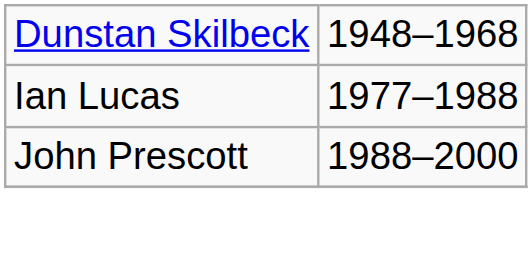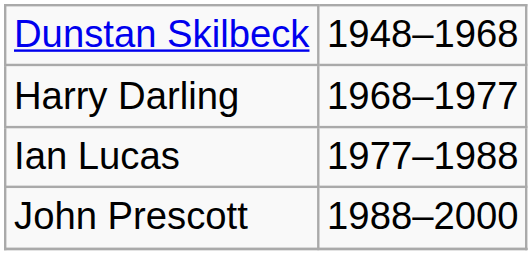 <table class="wikitable">
 <tr>
 <td><a href='#'>Dunstan Skilbeck</a></td>
 <td>1948–1968</td>
+</tr>
+<tr>
+<td>Harry Darling</td>
+<td>1968–1977</td>
 </tr>
 <tr>
 <td>Ian Lucas</td>
 <td>1977–1988</td>
 </tr>
 <tr>
 <td>John Prescott</td>
 <td>1988–2000</td>
 </tr>
 <tr>
 </tr>
 </table>
